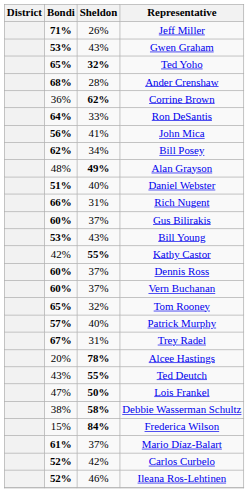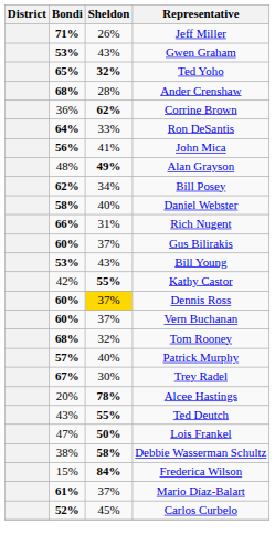 <table class=wikitable>
 <tr>
 <th>District</th>
 <th>Bondi</th>
 <th>Sheldon</th>
 <th>Representative</th>
 </tr>
 <tr align=center>
 <th></th>
 <td><strong>71%</strong></td>
 <td>26%</td>
 <td><a href='#'>Jeff Miller</a></td>
 </tr>
 <tr align=center>
 <th></th>
 <td><strong>53%</strong></td>
 <td>43%</td>
 <td><a href='#'>Gwen Graham</a></td>
 </tr>
 <tr align=center>
 <th></th>
 <td><strong>65%</strong></td>
 <td><strong>32%</strong></td>
 <td><a href='#'>Ted Yoho</a></td>
 </tr>
 <tr align=center>
 <th></th>
 <td><strong>68%</strong></td>
 <td>28%</td>
 <td><a href='#'>Ander Crenshaw</a></td>
 </tr>
 <tr align=center>
 <th></th>
 <td>36%</td>
 <td><strong>62%</strong></td>
 <td><a href='#'>Corrine Brown</a></td>
 </tr>
 <tr align=center>
 <th></th>
 <td><strong>64%</strong></td>
 <td>33%</td>
 <td><a href='#'>Ron DeSantis</a></td>
 </tr>
 <tr align=center>
 <th></th>
 <td><strong>56%</strong></td>
 <td>41%</td>
 <td><a href='#'>John Mica</a></td>
 </tr>
 <tr align=center>
 <th></th>
+<td>48%</td>
+<td><strong>49%</strong></td>
+<td><a href='#'>Alan Grayson</a></td>
+</tr>
+<tr align=center>
+<th></th>
 <td><strong>62%</strong></td>
 <td>34%</td>
 <td><a href='#'>Bill Posey</a></td>
 </tr>
 <tr align=center>
 <th></th>
-<td>48%</td>
-<td><strong>49%</strong></td>
-<td><a href='#'>Alan Grayson</a></td>
-</tr>
-<tr align=center>
-<th></th>
-<td><strong>51%</strong></td>
+<td><strong>58%</strong></td>
 <td>40%</td>
 <td><a href='#'>Daniel Webster</a></td>
 </tr>
 <tr align=center>
 <th></th>
 <td><strong>66%</strong></td>
 <td>31%</td>
 <td><a href='#'>Rich Nugent</a></td>
 </tr>
 <tr align=center>
 <th></th>
 <td><strong>60%</strong></td>
 <td>37%</td>
 <td><a href='#'>Gus Bilirakis</a></td>
 </tr>
 <tr align=center>
 <th></th>
 <td><strong>53%</strong></td>
 <td>43%</td>
 <td><a href='#'>Bill Young</a></td>
 </tr>
 <tr align=center>
 <th></th>
 <td>42%</td>
 <td><strong>55%</strong></td>
 <td><a href='#'>Kathy Castor</a></td>
 </tr>
 <tr align=center>
 <th></th>
 <td><strong>60%</strong></td>
-<td>37%</td>
+<td style="background: gold;">37%</td>
 <td><a href='#'>Dennis Ross</a></td>
 </tr>
 <tr align=center>
 <th></th>
 <td><strong>60%</strong></td>
 <td>37%</td>
 <td><a href='#'>Vern Buchanan</a></td>
 </tr>
 <tr align=center>
 <th></th>
-<td><strong>65%</strong></td>
+<td><strong>68%</strong></td>
 <td>32%</td>
 <td><a href='#'>Tom Rooney</a></td>
 </tr>
 <tr align=center>
 <th></th>
 <td><strong>57%</strong></td>
 <td>40%</td>
 <td><a href='#'>Patrick Murphy</a></td>
 </tr>
 <tr align=center>
 <th></th>
 <td><strong>67%</strong></td>
-<td>31%</td>
+<td>30%</td>
 <td><a href='#'>Trey Radel</a></td>
 </tr>
 <tr align=center>
 <th></th>
 <td>20%</td>
 <td><strong>78%</strong></td>
 <td><a href='#'>Alcee Hastings</a></td>
 </tr>
 <tr align=center>
 <th></th>
 <td>43%</td>
 <td><strong>55%</strong></td>
 <td><a href='#'>Ted Deutch</a></td>
 </tr>
 <tr align=center>
 <th></th>
 <td>47%</td>
 <td><strong>50%</strong></td>
 <td><a href='#'>Lois Frankel</a></td>
 </tr>
 <tr align=center>
 <th></th>
 <td>38%</td>
 <td><strong>58%</strong></td>
 <td><a href='#'>Debbie Wasserman Schultz</a></td>
 </tr>
 <tr align=center>
 <th></th>
 <td>15%</td>
 <td><strong>84%</strong></td>
 <td><a href='#'>Frederica Wilson</a></td>
 </tr>
 <tr align=center>
 <th></th>
 <td><strong>61%</strong></td>
 <td>37%</td>
 <td><a href='#'>Mario Díaz-Balart</a></td>
 </tr>
 <tr align=center>
 <th></th>
 <td><strong>52%</strong></td>
-<td>42%</td>
+<td>45%</td>
 <td><a href='#'>Carlos Curbelo</a></td>
-</tr>
-<tr align=center>
-<th></th>
-<td><strong>52%</strong></td>
-<td>46%</td>
-<td><a href='#'>Ileana Ros-Lehtinen</a></td>
 </tr>
 <tr align=center>
 </tr>
 </table>
